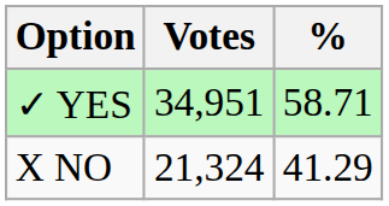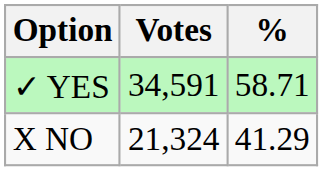 <table class="wikitable">
 <tr>
 <th>Option</th>
 <th>Votes</th>
 <th>%</th>
 </tr>
 <tr>
 <td style=background:#bbf8be>✓ YES</td>
-<td style=background:#bbf8be>34,951</td>
+<td style=background:#bbf8be>34,591</td>
 <td style=background:#bbf8be>58.71</td>
 </tr>
 <tr>
 <td>X NO</td>
 <td>21,324</td>
 <td>41.29</td>
 </tr>
 </table>
